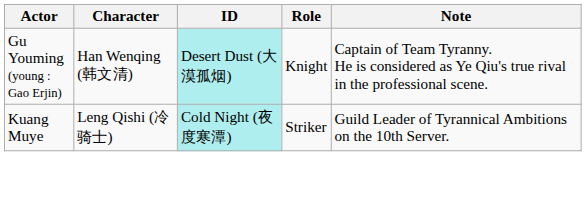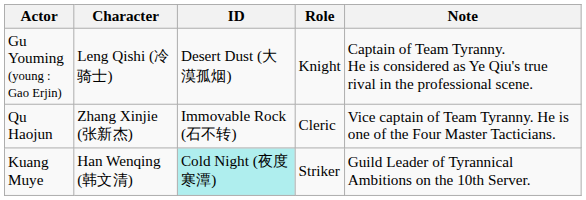 <table class="wikitable">
 <tr>
 <th style="width:12%">Actor</th>
 <th style="width:18%">Character</th>
 <th>ID</th>
 <th>Role</th>
 <th>Note</th>
 </tr>
 <tr>
 <td>Gu Youming <small>(young : Gao Erjin)</small></td>
-<td>Han Wenqing (韩文清)</td>
-<td style="background: paleturquoise;">Desert Dust (大漠孤烟)</td>
+<td>Leng Qishi (冷骑士)</td>
+<td>Desert Dust (大漠孤烟)</td>
 <td>Knight</td>
 <td>Captain of Team Tyranny.<br>  He is considered as Ye Qiu's true rival in the professional scene.</td>
 </tr>
 <tr>
+<td>Qu Haojun</td>
+<td>Zhang Xinjie (张新杰)</td>
+<td>Immovable Rock (石不转)</td>
+<td>Cleric</td>
+<td>Vice captain of Team Tyranny. He is one of the Four Master Tacticians.</td>
+</tr>
+<tr>
 <td>Kuang Muye</td>
-<td>Leng Qishi (冷骑士)</td>
+<td>Han Wenqing (韩文清)</td>
 <td style="background: paleturquoise;">Cold Night (夜度寒潭)</td>
 <td>Striker</td>
 <td>Guild Leader of Tyrannical Ambitions on the 10th Server.</td>
 </tr>
 </table>
